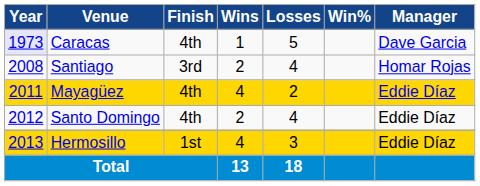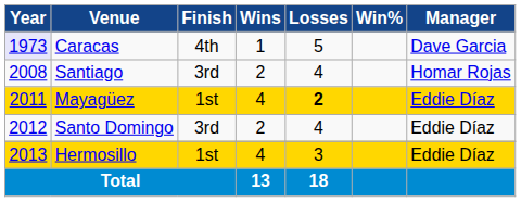 <table class="wikitable sortable plainrowheaders" style="text-align:center;">
 <tr>
 <th scope="col" style="background-color:#134489; color:#FFFFFF;">Year</th>
 <th scope="col" style="background-color:#134489; color:#FFFFFF;">Venue</th>
 <th scope="col" style="background-color:#134489; color:#FFFFFF;">Finish</th>
 <th scope="col" style="background-color:#134489; color:#FFFFFF;">Wins</th>
 <th scope="col" style="background-color:#134489; color:#FFFFFF;">Losses</th>
 <th scope="col" style="background-color:#134489; color:#FFFFFF;">Win%</th>
 <th scope="col" style="background-color:#134489; color:#FFFFFF;">Manager</th>
 </tr>
 <tr>
 <td style="background: lavender;"><a href='#'>1973</a></td>
 <td align=left> <a href='#'>Caracas</a></td>
 <td>4th</td>
 <td>1</td>
 <td>5</td>
 <td></td>
 <td align=left> <a href='#'>Dave Garcia</a></td>
 </tr>
 <tr>
 <td><a href='#'>2008</a></td>
 <td align=left> <a href='#'>Santiago</a></td>
 <td>3rd</td>
 <td>2</td>
 <td>4</td>
 <td></td>
 <td align=left> <a href='#'>Homar Rojas</a></td>
 </tr>
 <tr style="background:gold;">
 <td><a href='#'>2011</a></td>
 <td align=left> <a href='#'>Mayagüez</a></td>
-<td>4th</td>
+<td>1st</td>
 <td>4</td>
-<td>2</td>
+<td><strong>2</strong></td>
 <td></td>
 <td align=left> <a href='#'>Eddie Díaz</a></td>
 </tr>
 <tr>
 <td><a href='#'>2012</a></td>
 <td align=left> <a href='#'>Santo Domingo</a></td>
-<td>4th</td>
+<td>3rd</td>
 <td>2</td>
 <td>4</td>
 <td></td>
 <td align=left> Eddie Díaz</td>
 </tr>
 <tr>
 </tr>
 <tr style="background:gold;">
 <td><a href='#'>2013</a></td>
 <td align=left> <a href='#'>Hermosillo</a></td>
 <td>1st</td>
 <td>4</td>
 <td>3</td>
 <td></td>
 <td align=left> Eddie Díaz</td>
 </tr>
 <tr style="text-align:center; background-color:#008BD2; color:#FFFFFF;">
 <td colspan="3"><strong>Total</strong></td>
 <td><strong>13</strong></td>
 <td><strong>18</strong></td>
 <td><strong></strong></td>
 <td></td>
 </tr>
 </table>
